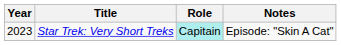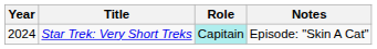 <table class="wikitable sortable">
 <tr>
 <th>Year</th>
 <th>Title</th>
 <th>Role</th>
 <th class="unsortable">Notes</th>
 </tr>
 <tr>
-<td>2023</td>
+<td>2024</td>
 <td><em><a href='#'>Star Trek: Very Short Treks</a></em></td>
 <td style="background: paleturquoise;">Capitain</td>
 <td>Episode: "Skin A Cat"</td>
 </tr>
 </table>
